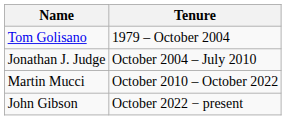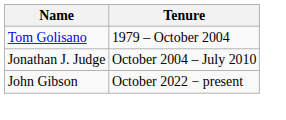 <table class="wikitable">
 <tr>
 <th>Name</th>
 <th>Tenure</th>
 </tr>
 <tr>
 <td><a href='#'>Tom Golisano</a></td>
 <td>1979 – October 2004</td>
 </tr>
 <tr>
 <td>Jonathan J. Judge</td>
 <td>October 2004 – July 2010</td>
 </tr>
 <tr>
-<td>Martin Mucci</td>
-<td>October 2010 – October 2022</td>
-</tr>
-<tr>
 <td>John Gibson</td>
 <td>October 2022 − present</td>
 </tr>
 </table>
